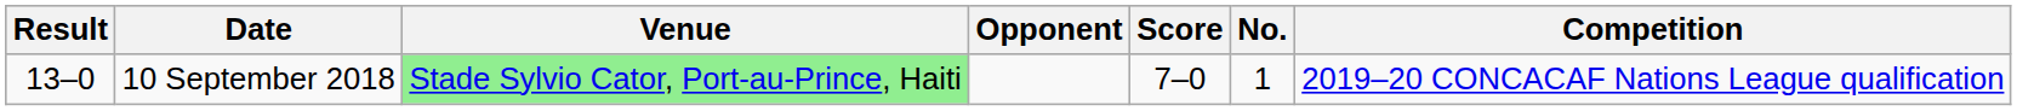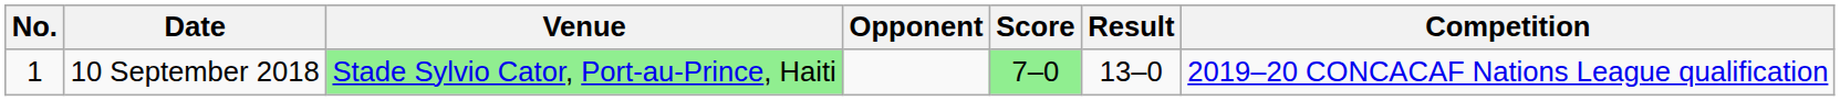 <table class="wikitable sortable">
 <tr>
-<th scope="col">Result</th>
+<th scope="col">No.</th>
 <th scope="col">Date</th>
 <th scope="col">Venue</th>
 <th scope="col">Opponent</th>
 <th scope="col">Score</th>
-<th scope="col">No.</th>
+<th scope="col">Result</th>
 <th scope="col">Competition</th>
 </tr>
 <tr>
-<td align="center">13–0</td>
+<td align="center">1</td>
 <td>10 September 2018</td>
 <td style="background: lightgreen;"><a href='#'>Stade Sylvio Cator</a>, <a href='#'>Port-au-Prince</a>, Haiti</td>
 <td></td>
-<td align="center">7–0</td>
-<td align="center">1</td>
+<td align="center" style="background: lightgreen;">7–0</td>
+<td align="center">13–0</td>
 <td><a href='#'>2019–20 CONCACAF Nations League qualification</a></td>
 </tr>
 </table>
